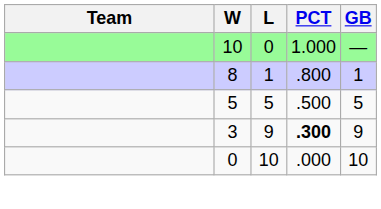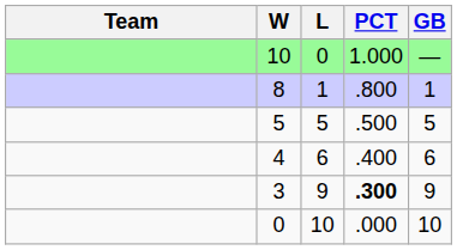 <table class="wikitable" style="text-align:center">
 <tr>
 <th width=180px>Team</th>
 <th width=25px>W</th>
 <th width=25px>L</th>
 <th width=35px><a href='#'>PCT</a></th>
 <th width=25px><a href='#'>GB</a></th>
 </tr>
 <tr bgcolor=#98fb98>
 <td align="left"></td>
 <td>10</td>
 <td>0</td>
 <td>1.000</td>
 <td>—</td>
 </tr>
 <tr bgcolor=#CCCCFF>
 <td align="left"></td>
 <td>8</td>
 <td>1</td>
 <td>.800</td>
 <td>1</td>
 </tr>
 <tr>
 <td align="left"></td>
 <td>5</td>
 <td>5</td>
 <td>.500</td>
 <td>5</td>
 </tr>
 <tr>
 <td align="left"></td>
+<td>4</td>
+<td>6</td>
+<td>.400</td>
+<td>6</td>
+</tr>
+<tr>
+<td align="left"></td>
 <td>3</td>
 <td>9</td>
 <td><strong>.300</strong></td>
 <td>9</td>
 </tr>
 <tr>
 <td align="left"><strong></strong></td>
 <td>0</td>
 <td>10</td>
 <td>.000</td>
 <td>10</td>
 </tr>
 </table>
